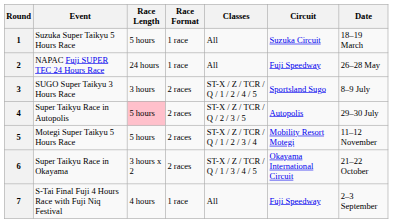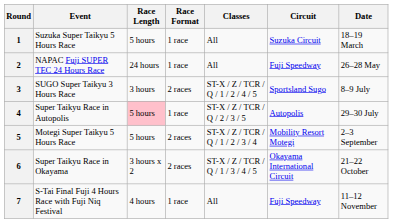 <table class="wikitable" style="font-size: 85%">
 <tr>
 <th>Round</th>
 <th>Event</th>
 <th>Race Length</th>
 <th>Race Format</th>
 <th>Classes</th>
 <th>Circuit</th>
 <th>Date</th>
 </tr>
 <tr>
 <th>1</th>
 <td>Suzuka Super Taikyu 5 Hours Race</td>
 <td>5 hours</td>
 <td>1 race</td>
 <td>All</td>
 <td><a href='#'>Suzuka Circuit</a></td>
 <td>18–19 March</td>
 </tr>
 <tr>
 <th>2</th>
 <td>NAPAC <a href='#'>Fuji SUPER TEC 24 Hours Race</a></td>
 <td>24 hours</td>
 <td>1 race</td>
 <td>All</td>
 <td><a href='#'>Fuji Speedway</a></td>
 <td>26–28 May</td>
 </tr>
 <tr>
 <th>3</th>
 <td>SUGO Super Taikyu 3 Hours Race</td>
 <td>3 hours</td>
 <td>2 races</td>
 <td>ST-X / Z / TCR / Q / 1 / 2 / 4 / 5</td>
 <td><a href='#'>Sportsland Sugo</a></td>
 <td>8–9 July</td>
 </tr>
 <tr>
 <th>4</th>
 <td>Super Taikyu Race in Autopolis</td>
 <td style="background: pink;">5 hours</td>
-<td>2 races</td>
+<td>1 race</td>
 <td>ST-X / Z / TCR / Q / 2 / 3 / 5</td>
 <td><a href='#'>Autopolis</a></td>
 <td>29–30 July</td>
 </tr>
 <tr>
 <th>5</th>
 <td>Motegi Super Taikyu 5 Hours Race</td>
 <td>5 hours</td>
 <td>2 races</td>
 <td>ST-X / Z / TCR / Q / 1 / 2 / 3 / 4</td>
 <td><a href='#'>Mobility Resort Motegi</a></td>
-<td>11–12 November</td>
+<td>2–3 September</td>
 </tr>
 <tr>
 <th>6</th>
 <td>Super Taikyu Race in Okayama</td>
 <td>3 hours x 2</td>
 <td>2 races</td>
 <td>ST-X / Z / TCR / Q / 1 / 3 / 4 / 5</td>
 <td><a href='#'>Okayama International Circuit</a></td>
 <td>21–22 October</td>
 </tr>
 <tr>
 <th>7</th>
 <td>S-Tai Final Fuji 4 Hours Race with Fuji Niq Festival</td>
 <td>4 hours</td>
 <td>1 race</td>
 <td>All</td>
 <td><a href='#'>Fuji Speedway</a></td>
-<td>2–3 September</td>
+<td>11–12 November</td>
 </tr>
 </table>
